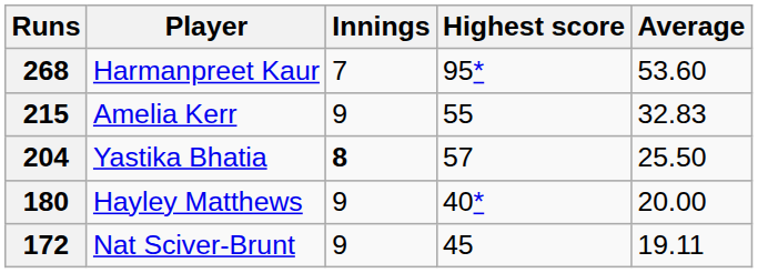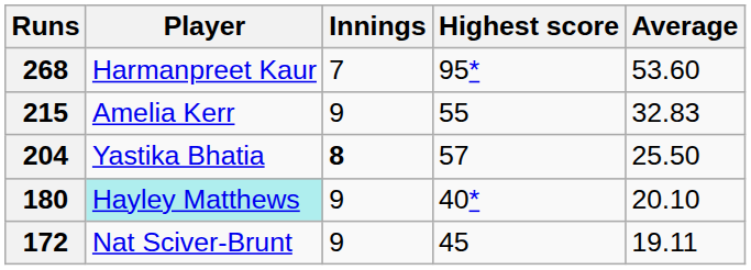 <table class="wikitable">
 <tr>
 <th>Runs</th>
 <th>Player</th>
 <th>Innings</th>
 <th>Highest score</th>
 <th>Average</th>
 </tr>
 <tr>
 <th>268</th>
 <td><a href='#'>Harmanpreet Kaur</a></td>
 <td>7</td>
 <td>95<a href='#'>*</a></td>
 <td>53.60</td>
 </tr>
 <tr>
 <th>215</th>
 <td><a href='#'>Amelia Kerr</a></td>
 <td>9</td>
 <td>55</td>
 <td>32.83</td>
 </tr>
 <tr>
 <th>204</th>
 <td><a href='#'>Yastika Bhatia</a></td>
 <td><strong>8</strong></td>
 <td>57</td>
 <td>25.50</td>
 </tr>
 <tr>
 <th>180</th>
-<td><a href='#'>Hayley Matthews</a></td>
+<td style="background: paleturquoise;"><a href='#'>Hayley Matthews</a></td>
 <td>9</td>
 <td>40<a href='#'>*</a></td>
-<td>20.00</td>
+<td>20.10</td>
 </tr>
 <tr>
 <th>172</th>
 <td><a href='#'>Nat Sciver-Brunt</a></td>
 <td>9</td>
 <td>45</td>
 <td>19.11</td>
 </tr>
 </table>
